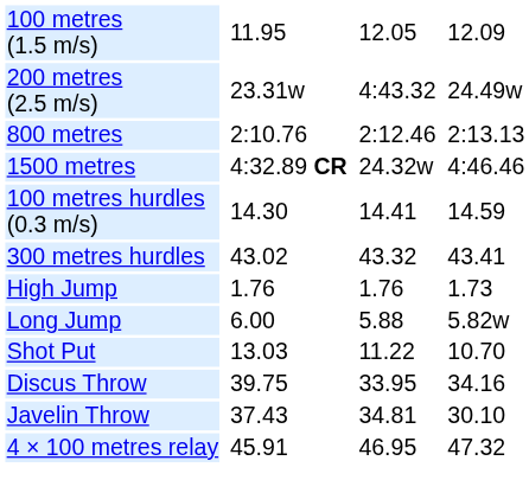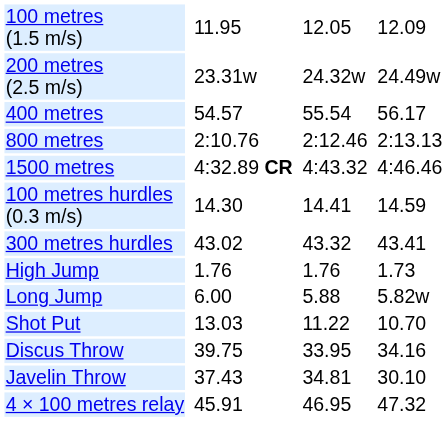 <table>
 <tr>
 <td bgcolor = DDEEFF><a href='#'>100 metres</a> <br> (1.5 m/s)</td>
 <td></td>
 <td>11.95</td>
 <td></td>
 <td>12.05</td>
 <td></td>
 <td>12.09</td>
 </tr>
 <tr>
 <td bgcolor = DDEEFF><a href='#'>200 metres</a> <br> (2.5 m/s)</td>
 <td></td>
 <td>23.31w</td>
 <td></td>
-<td>4:43.32</td>
+<td>24.32w</td>
 <td></td>
 <td>24.49w</td>
+</tr>
+<tr>
+<td bgcolor = DDEEFF><a href='#'>400 metres</a></td>
+<td></td>
+<td>54.57</td>
+<td></td>
+<td>55.54</td>
+<td></td>
+<td>56.17</td>
 </tr>
 <tr>
 <td bgcolor = DDEEFF><a href='#'>800 metres</a></td>
 <td></td>
 <td>2:10.76</td>
 <td></td>
 <td>2:12.46</td>
 <td></td>
 <td>2:13.13</td>
 </tr>
 <tr>
 <td bgcolor = DDEEFF><a href='#'>1500 metres</a></td>
 <td></td>
 <td>4:32.89 <strong>CR</strong></td>
 <td></td>
-<td>24.32w</td>
+<td>4:43.32</td>
 <td></td>
 <td>4:46.46</td>
 </tr>
 <tr>
 <td bgcolor = DDEEFF><a href='#'>100 metres hurdles</a> <br> (0.3 m/s)</td>
 <td></td>
 <td>14.30</td>
 <td></td>
 <td>14.41</td>
 <td></td>
 <td>14.59</td>
 </tr>
 <tr>
 <td bgcolor = DDEEFF><a href='#'>300 metres hurdles</a></td>
 <td></td>
 <td>43.02</td>
 <td></td>
 <td>43.32</td>
 <td></td>
 <td>43.41</td>
 </tr>
 <tr>
 <td bgcolor = DDEEFF><a href='#'>High Jump</a></td>
 <td></td>
 <td>1.76</td>
 <td></td>
 <td>1.76</td>
 <td></td>
 <td>1.73</td>
 </tr>
 <tr>
 <td bgcolor = DDEEFF><a href='#'>Long Jump</a></td>
 <td></td>
 <td>6.00</td>
 <td></td>
 <td>5.88</td>
 <td></td>
 <td>5.82w</td>
 </tr>
 <tr>
 <td bgcolor = DDEEFF><a href='#'>Shot Put</a></td>
 <td></td>
 <td>13.03</td>
 <td></td>
 <td>11.22</td>
 <td></td>
 <td>10.70</td>
 </tr>
 <tr>
 <td bgcolor = DDEEFF><a href='#'>Discus Throw</a></td>
 <td></td>
 <td>39.75</td>
 <td></td>
 <td>33.95</td>
 <td></td>
 <td>34.16</td>
 </tr>
 <tr>
 <td bgcolor = DDEEFF><a href='#'>Javelin Throw</a></td>
 <td></td>
 <td>37.43</td>
 <td></td>
 <td>34.81</td>
 <td></td>
 <td>30.10</td>
 </tr>
 <tr>
 <td bgcolor = DDEEFF><a href='#'>4 × 100 metres relay</a></td>
 <td></td>
 <td>45.91</td>
 <td></td>
 <td>46.95</td>
 <td></td>
 <td>47.32</td>
 </tr>
 </table>
